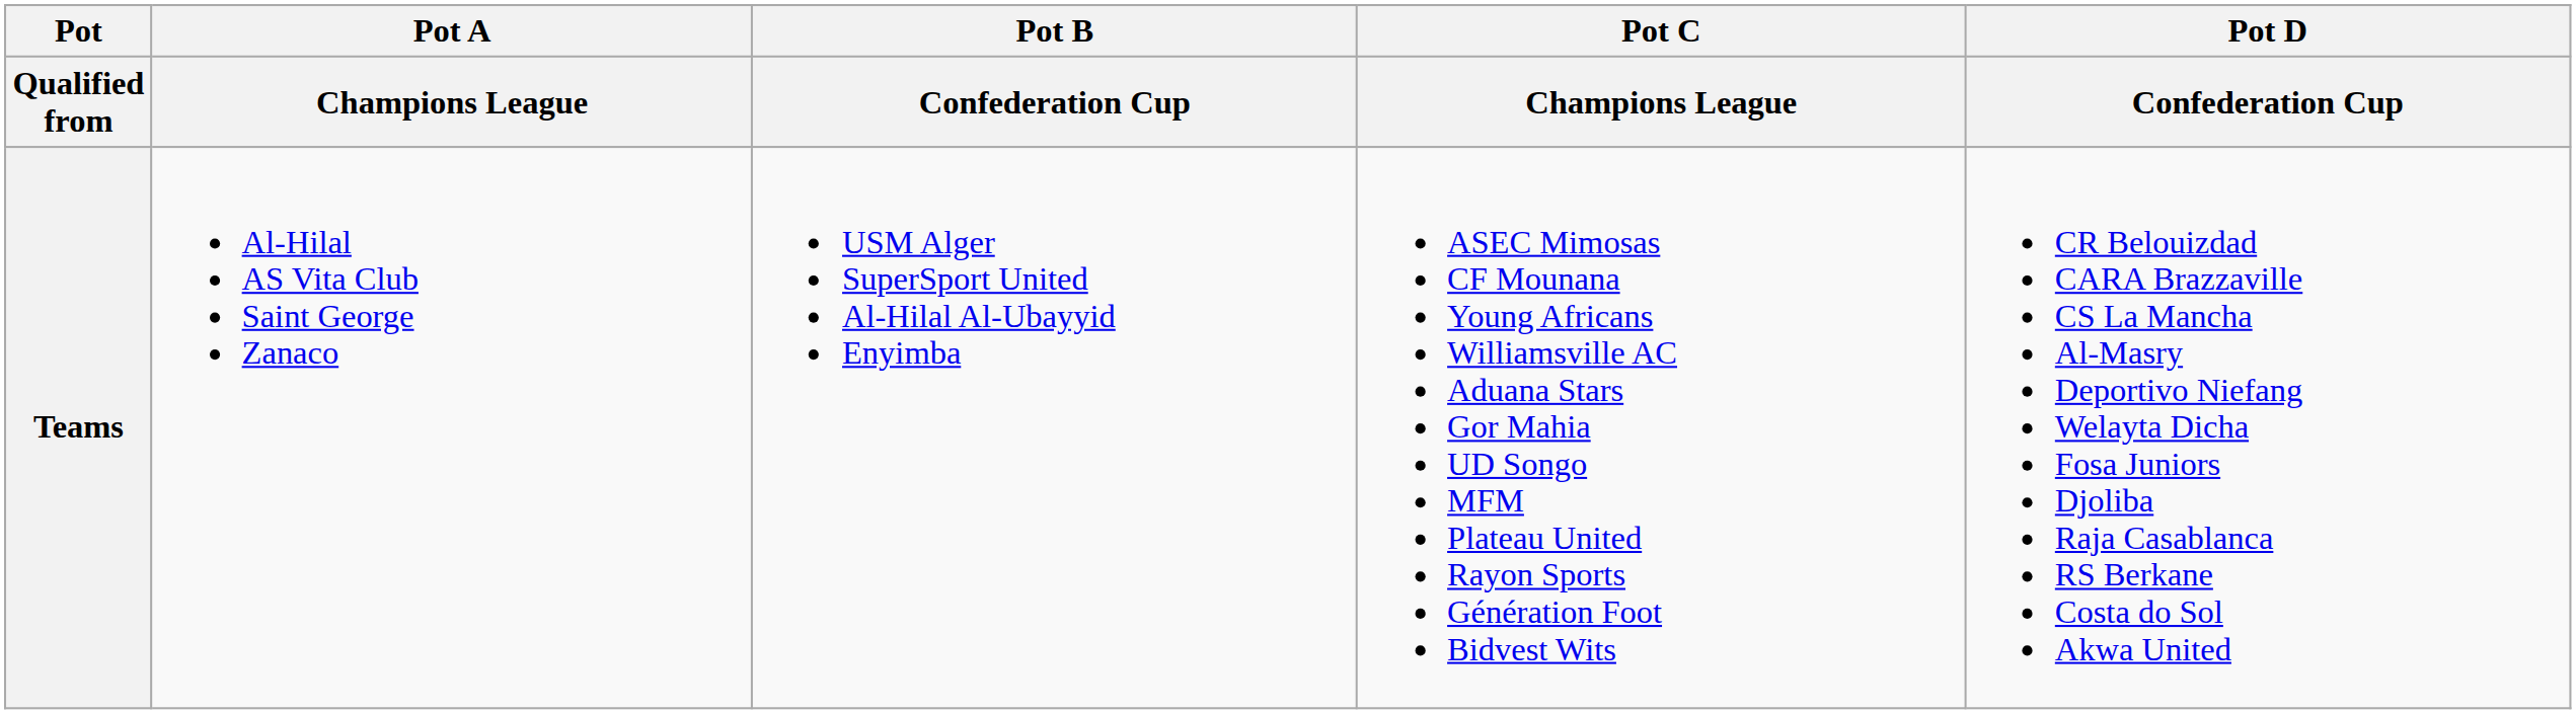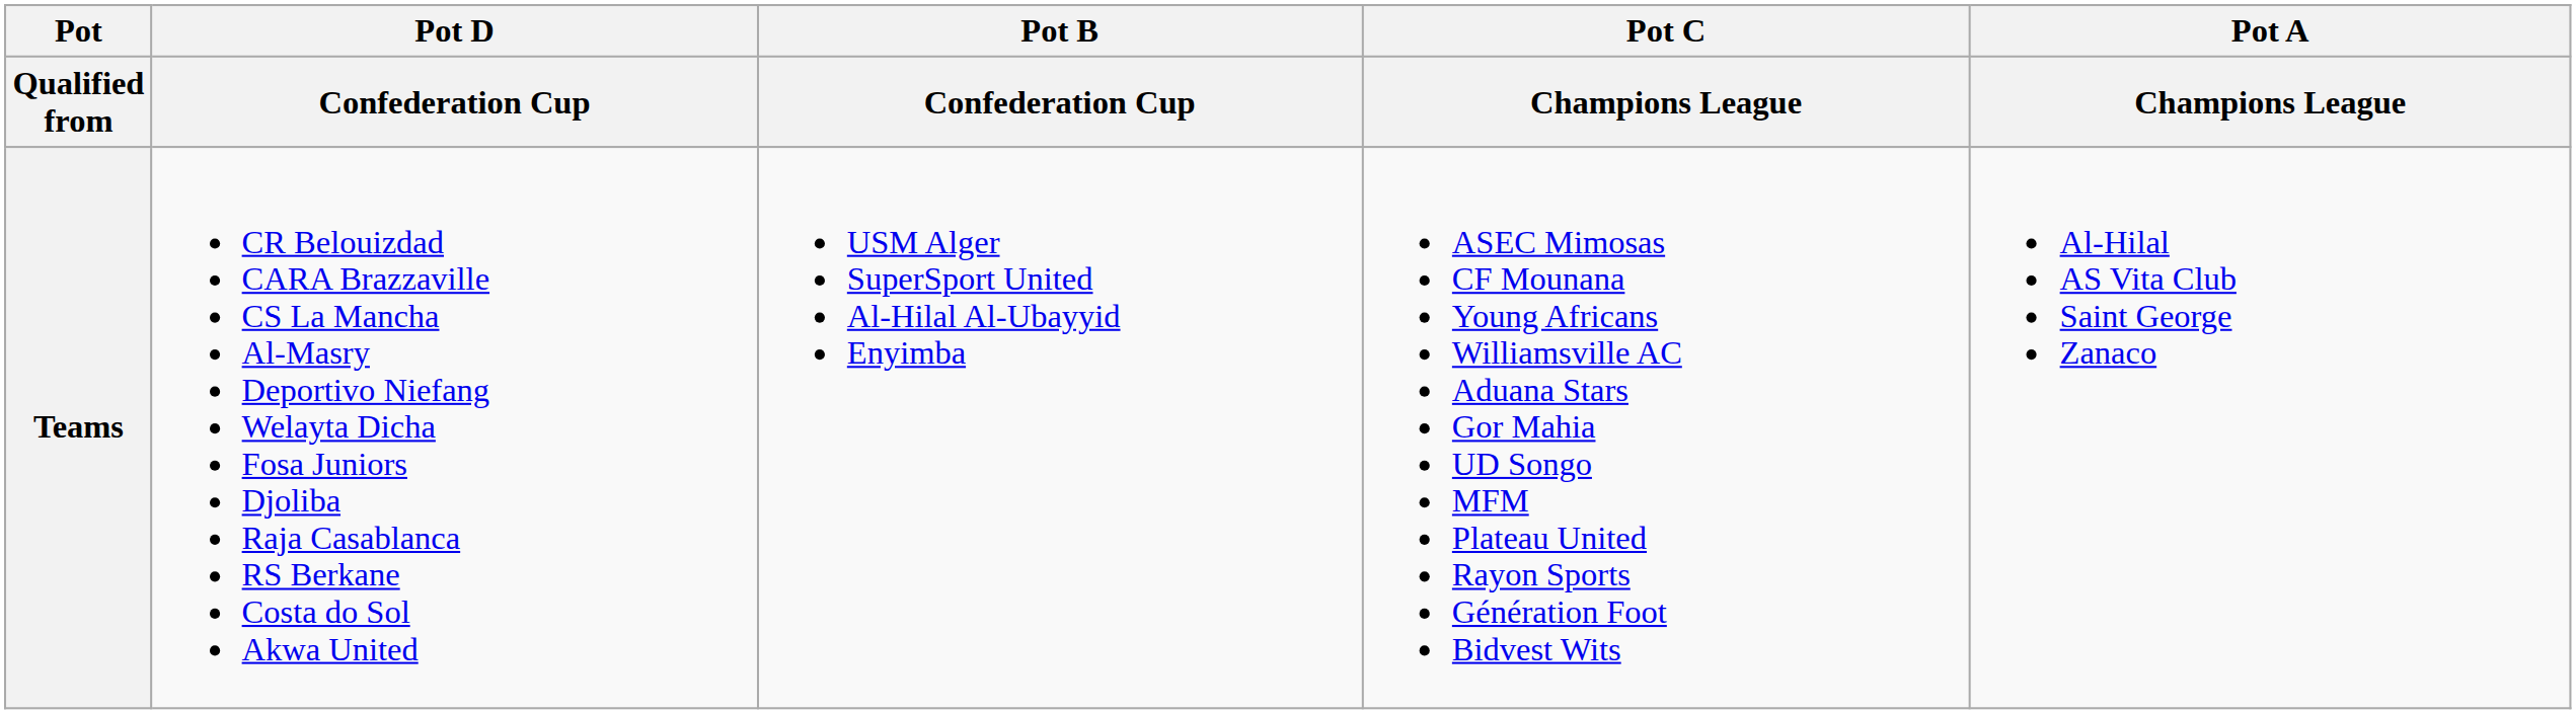 <table class="wikitable">
 <tr>
 <th>Pot</th>
-<th width=25%>Pot A</th>
+<th width=25%>Pot D</th>
 <th width=25%>Pot B</th>
 <th width=25%>Pot C</th>
-<th width=25%>Pot D</th>
+<th width=25%>Pot A</th>
 </tr>
 <tr>
 <th>Qualified from</th>
-<th>Champions League</th>
+<th>Confederation Cup</th>
 <th>Confederation Cup</th>
 <th>Champions League</th>
-<th>Confederation Cup</th>
+<th>Champions League</th>
 </tr>
 <tr>
 <th>Teams</th>
-<td valign=top><br><ul><li> <a href='#'>Al-Hilal</a> </li><li> <a href='#'>AS Vita Club</a> </li><li> <a href='#'>Saint George</a> </li><li> <a href='#'>Zanaco</a> </li></ul></td>
+<td valign=top><br><ul><li> <a href='#'>CR Belouizdad</a></li><li> <a href='#'>CARA Brazzaville</a></li><li> <a href='#'>CS La Mancha</a></li><li> <a href='#'>Al-Masry</a></li><li> <a href='#'>Deportivo Niefang</a></li><li> <a href='#'>Welayta Dicha</a></li><li> <a href='#'>Fosa Juniors</a></li><li> <a href='#'>Djoliba</a></li><li> <a href='#'>Raja Casablanca</a></li><li> <a href='#'>RS Berkane</a></li><li> <a href='#'>Costa do Sol</a></li><li> <a href='#'>Akwa United</a></li></ul></td>
 <td valign=top><br><ul><li> <a href='#'>USM Alger</a> </li><li> <a href='#'>SuperSport United</a> </li><li> <a href='#'>Al-Hilal Al-Ubayyid</a> </li><li> <a href='#'>Enyimba</a> </li></ul></td>
 <td valign=top><br><ul><li> <a href='#'>ASEC Mimosas</a> </li><li> <a href='#'>CF Mounana</a> </li><li> <a href='#'>Young Africans</a> </li><li> <a href='#'>Williamsville AC</a></li><li> <a href='#'>Aduana Stars</a></li><li> <a href='#'>Gor Mahia</a></li><li> <a href='#'>UD Songo</a></li><li> <a href='#'>MFM</a></li><li> <a href='#'>Plateau United</a></li><li> <a href='#'>Rayon Sports</a></li><li> <a href='#'>Génération Foot</a></li><li> <a href='#'>Bidvest Wits</a></li></ul></td>
-<td valign=top><br><ul><li> <a href='#'>CR Belouizdad</a></li><li> <a href='#'>CARA Brazzaville</a></li><li> <a href='#'>CS La Mancha</a></li><li> <a href='#'>Al-Masry</a></li><li> <a href='#'>Deportivo Niefang</a></li><li> <a href='#'>Welayta Dicha</a></li><li> <a href='#'>Fosa Juniors</a></li><li> <a href='#'>Djoliba</a></li><li> <a href='#'>Raja Casablanca</a></li><li> <a href='#'>RS Berkane</a></li><li> <a href='#'>Costa do Sol</a></li><li> <a href='#'>Akwa United</a></li></ul></td>
+<td valign=top><br><ul><li> <a href='#'>Al-Hilal</a> </li><li> <a href='#'>AS Vita Club</a> </li><li> <a href='#'>Saint George</a> </li><li> <a href='#'>Zanaco</a> </li></ul></td>
 </tr>
 </table>
